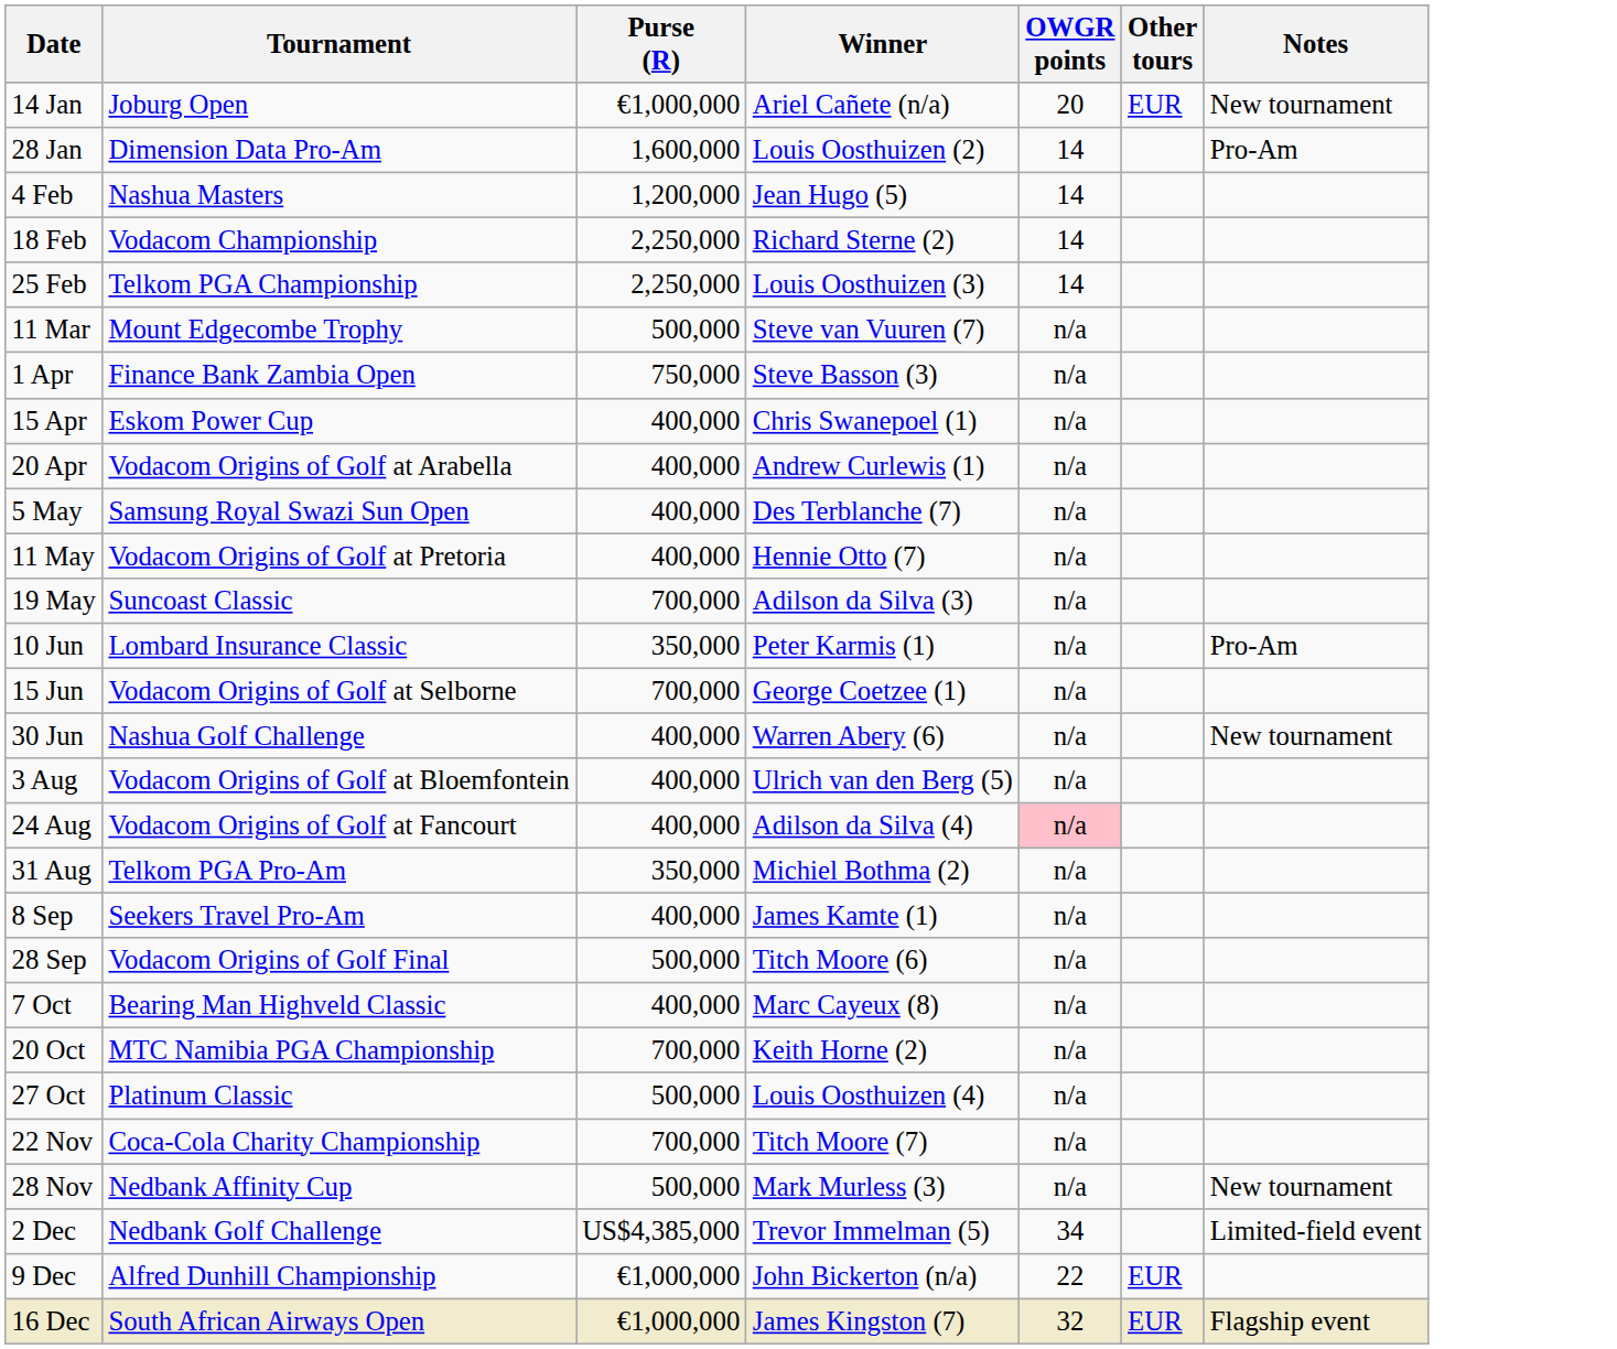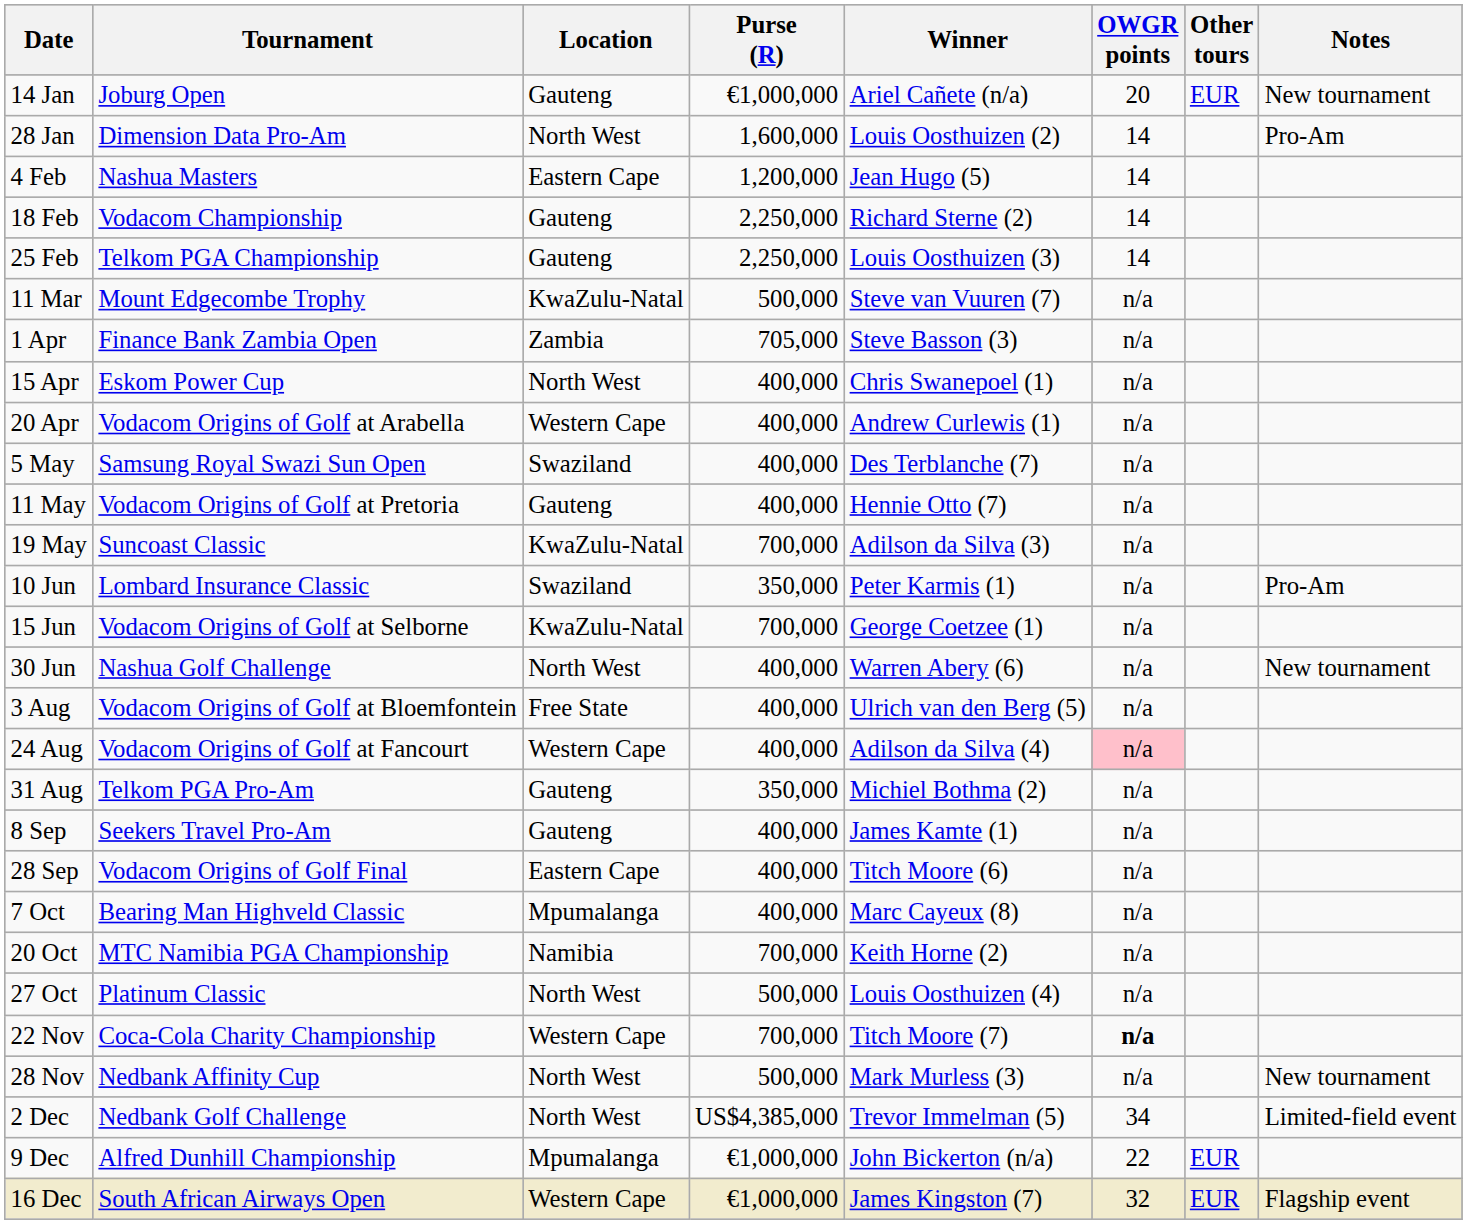 <table class="wikitable" style="font-size:95%">
 <tr>
 <th>Date</th>
 <th>Tournament</th>
+<th>Location</th>
 <th>Purse<br>(<a href='#'>R</a>)</th>
 <th>Winner</th>
 <th><a href='#'>OWGR</a><br>points</th>
 <th>Other<br>tours</th>
 <th>Notes</th>
 </tr>
 <tr>
 <td>14 Jan</td>
 <td><a href='#'>Joburg Open</a></td>
+<td>Gauteng</td>
 <td align=right>€1,000,000</td>
 <td> <a href='#'>Ariel Cañete</a> (n/a)</td>
 <td align=center>20</td>
 <td><a href='#'>EUR</a></td>
 <td>New tournament</td>
 </tr>
 <tr>
 <td>28 Jan</td>
 <td><a href='#'>Dimension Data Pro-Am</a></td>
+<td>North West</td>
 <td align=right>1,600,000</td>
 <td> <a href='#'>Louis Oosthuizen</a> (2)</td>
 <td align=center>14</td>
 <td></td>
 <td>Pro-Am</td>
 </tr>
 <tr>
 <td>4 Feb</td>
 <td><a href='#'>Nashua Masters</a></td>
+<td>Eastern Cape</td>
 <td align=right>1,200,000</td>
 <td> <a href='#'>Jean Hugo</a> (5)</td>
 <td align=center>14</td>
 <td></td>
 <td></td>
 </tr>
 <tr>
 <td>18 Feb</td>
 <td><a href='#'>Vodacom Championship</a></td>
+<td>Gauteng</td>
 <td align=right>2,250,000</td>
 <td> <a href='#'>Richard Sterne</a> (2)</td>
 <td align=center>14</td>
 <td></td>
 <td></td>
 </tr>
 <tr>
 <td>25 Feb</td>
 <td><a href='#'>Telkom PGA Championship</a></td>
+<td>Gauteng</td>
 <td align=right>2,250,000</td>
 <td> <a href='#'>Louis Oosthuizen</a> (3)</td>
 <td align=center>14</td>
 <td></td>
 <td></td>
 </tr>
 <tr>
 <td>11 Mar</td>
 <td><a href='#'>Mount Edgecombe Trophy</a></td>
+<td>KwaZulu-Natal</td>
 <td align=right>500,000</td>
 <td> <a href='#'>Steve van Vuuren</a> (7)</td>
 <td align=center>n/a</td>
 <td></td>
 <td></td>
 </tr>
 <tr>
 <td>1 Apr</td>
 <td><a href='#'>Finance Bank Zambia Open</a></td>
-<td align=right>750,000</td>
+<td>Zambia</td>
+<td align=right>705,000</td>
 <td> <a href='#'>Steve Basson</a> (3)</td>
 <td align=center>n/a</td>
 <td></td>
 <td></td>
 </tr>
 <tr>
 <td>15 Apr</td>
 <td><a href='#'>Eskom Power Cup</a></td>
+<td>North West</td>
 <td align=right>400,000</td>
 <td> <a href='#'>Chris Swanepoel</a> (1)</td>
 <td align=center>n/a</td>
 <td></td>
 <td></td>
 </tr>
 <tr>
 <td>20 Apr</td>
 <td><a href='#'>Vodacom Origins of Golf</a> at Arabella</td>
+<td>Western Cape</td>
 <td align=right>400,000</td>
 <td> <a href='#'>Andrew Curlewis</a> (1)</td>
 <td align=center>n/a</td>
 <td></td>
 <td></td>
 </tr>
 <tr>
 <td>5 May</td>
 <td><a href='#'>Samsung Royal Swazi Sun Open</a></td>
+<td>Swaziland</td>
 <td align=right>400,000</td>
 <td> <a href='#'>Des Terblanche</a> (7)</td>
 <td align=center>n/a</td>
 <td></td>
 <td></td>
 </tr>
 <tr>
 <td>11 May</td>
 <td><a href='#'>Vodacom Origins of Golf</a> at Pretoria</td>
+<td>Gauteng</td>
 <td align=right>400,000</td>
 <td> <a href='#'>Hennie Otto</a> (7)</td>
 <td align=center>n/a</td>
 <td></td>
 <td></td>
 </tr>
 <tr>
 <td>19 May</td>
 <td><a href='#'>Suncoast Classic</a></td>
+<td>KwaZulu-Natal</td>
 <td align=right>700,000</td>
 <td> <a href='#'>Adilson da Silva</a> (3)</td>
 <td align=center>n/a</td>
 <td></td>
 <td></td>
 </tr>
 <tr>
 <td>10 Jun</td>
 <td><a href='#'>Lombard Insurance Classic</a></td>
+<td>Swaziland</td>
 <td align=right>350,000</td>
 <td> <a href='#'>Peter Karmis</a> (1)</td>
 <td align=center>n/a</td>
 <td></td>
 <td>Pro-Am</td>
 </tr>
 <tr>
 <td>15 Jun</td>
 <td><a href='#'>Vodacom Origins of Golf</a> at Selborne</td>
+<td>KwaZulu-Natal</td>
 <td align=right>700,000</td>
 <td> <a href='#'>George Coetzee</a> (1)</td>
 <td align=center>n/a</td>
 <td></td>
 <td></td>
 </tr>
 <tr>
 <td>30 Jun</td>
 <td><a href='#'>Nashua Golf Challenge</a></td>
+<td>North West</td>
 <td align=right>400,000</td>
 <td> <a href='#'>Warren Abery</a> (6)</td>
 <td align=center>n/a</td>
 <td></td>
 <td>New tournament</td>
 </tr>
 <tr>
 <td>3 Aug</td>
 <td><a href='#'>Vodacom Origins of Golf</a> at Bloemfontein</td>
+<td>Free State</td>
 <td align=right>400,000</td>
 <td> <a href='#'>Ulrich van den Berg</a> (5)</td>
 <td align=center>n/a</td>
 <td></td>
 <td></td>
 </tr>
 <tr>
 <td>24 Aug</td>
 <td><a href='#'>Vodacom Origins of Golf</a> at Fancourt</td>
+<td>Western Cape</td>
 <td align=right>400,000</td>
 <td> <a href='#'>Adilson da Silva</a> (4)</td>
 <td align=center style="background: pink;">n/a</td>
 <td></td>
 <td></td>
 </tr>
 <tr>
 <td>31 Aug</td>
 <td><a href='#'>Telkom PGA Pro-Am</a></td>
+<td>Gauteng</td>
 <td align=right>350,000</td>
 <td> <a href='#'>Michiel Bothma</a> (2)</td>
 <td align=center>n/a</td>
 <td></td>
 <td></td>
 </tr>
 <tr>
 <td>8 Sep</td>
 <td><a href='#'>Seekers Travel Pro-Am</a></td>
+<td>Gauteng</td>
 <td align=right>400,000</td>
 <td> <a href='#'>James Kamte</a> (1)</td>
 <td align=center>n/a</td>
 <td></td>
 <td></td>
 </tr>
 <tr>
 <td>28 Sep</td>
 <td><a href='#'>Vodacom Origins of Golf Final</a></td>
-<td align=right>500,000</td>
+<td>Eastern Cape</td>
+<td align=right>400,000</td>
 <td> <a href='#'>Titch Moore</a> (6)</td>
 <td align=center>n/a</td>
 <td></td>
 <td></td>
 </tr>
 <tr>
 <td>7 Oct</td>
 <td><a href='#'>Bearing Man Highveld Classic</a></td>
+<td>Mpumalanga</td>
 <td align=right>400,000</td>
 <td> <a href='#'>Marc Cayeux</a> (8)</td>
 <td align=center>n/a</td>
 <td></td>
 <td></td>
 </tr>
 <tr>
 <td>20 Oct</td>
 <td><a href='#'>MTC Namibia PGA Championship</a></td>
+<td>Namibia</td>
 <td align=right>700,000</td>
 <td> <a href='#'>Keith Horne</a> (2)</td>
 <td align=center>n/a</td>
 <td></td>
 <td></td>
 </tr>
 <tr>
 <td>27 Oct</td>
 <td><a href='#'>Platinum Classic</a></td>
+<td>North West</td>
 <td align=right>500,000</td>
 <td> <a href='#'>Louis Oosthuizen</a> (4)</td>
 <td align=center>n/a</td>
 <td></td>
 <td></td>
 </tr>
 <tr>
 <td>22 Nov</td>
 <td><a href='#'>Coca-Cola Charity Championship</a></td>
+<td>Western Cape</td>
 <td align=right>700,000</td>
 <td> <a href='#'>Titch Moore</a> (7)</td>
-<td align=center>n/a</td>
+<td align=center><strong>n/a</strong></td>
 <td></td>
 <td></td>
 </tr>
 <tr>
 <td>28 Nov</td>
 <td><a href='#'>Nedbank Affinity Cup</a></td>
+<td>North West</td>
 <td align=right>500,000</td>
 <td> <a href='#'>Mark Murless</a> (3)</td>
 <td align=center>n/a</td>
 <td></td>
 <td>New tournament</td>
 </tr>
 <tr>
 <td>2 Dec</td>
 <td><a href='#'>Nedbank Golf Challenge</a></td>
+<td>North West</td>
 <td align=right>US$4,385,000</td>
 <td> <a href='#'>Trevor Immelman</a> (5)</td>
 <td align=center>34</td>
 <td></td>
 <td>Limited-field event</td>
 </tr>
 <tr>
 <td>9 Dec</td>
 <td><a href='#'>Alfred Dunhill Championship</a></td>
+<td>Mpumalanga</td>
 <td align=right>€1,000,000</td>
 <td> <a href='#'>John Bickerton</a> (n/a)</td>
 <td align=center>22</td>
 <td><a href='#'>EUR</a></td>
 <td></td>
 </tr>
 <tr style="background:#f2ecce;">
 <td>16 Dec</td>
 <td><a href='#'>South African Airways Open</a></td>
+<td>Western Cape</td>
 <td align=right>€1,000,000</td>
 <td> <a href='#'>James Kingston</a> (7)</td>
 <td align=center>32</td>
 <td><a href='#'>EUR</a></td>
 <td>Flagship event</td>
 </tr>
 </table>
